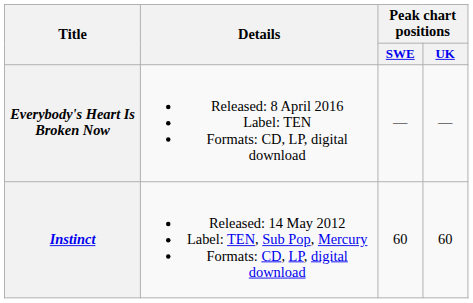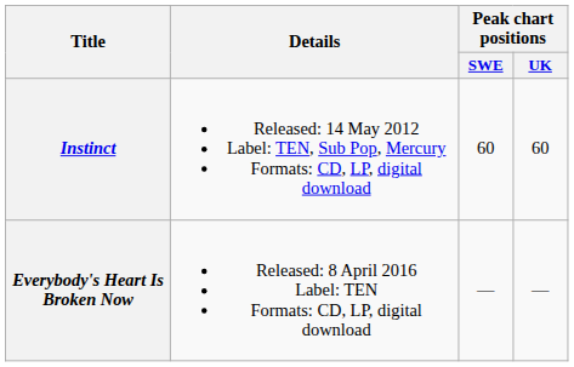 <table class="wikitable plainrowheaders" style="text-align:center;">
 <tr>
 <th scope="col" rowspan="2" style="width:9em;">Title</th>
 <th scope="col" rowspan="2" style="width:16em;">Details</th>
 <th scope="col" colspan="2">Peak chart positions</th>
 </tr>
 <tr>
 <th scope="col" style="width:3em;font-size:90%;"><a href='#'>SWE</a><br></th>
 <th scope="col" style="width:3em;font-size:90%;"><a href='#'>UK</a><br></th>
 </tr>
 <tr>
+<th scope="row"><em><a href='#'>Instinct</a></em></th>
+<td><br><ul><li>Released: 14 May 2012</li><li>Label: <a href='#'>TEN</a>, <a href='#'>Sub Pop</a>, <a href='#'>Mercury</a></li><li>Formats: <a href='#'>CD</a>, <a href='#'>LP</a>, <a href='#'>digital download</a></li></ul></td>
+<td>60</td>
+<td>60</td>
+</tr>
+<tr>
 <th scope="row"><em>Everybody's Heart Is Broken Now</em></th>
 <td><br><ul><li>Released: 8 April 2016</li><li>Label: TEN</li><li>Formats: CD, LP, digital download</li></ul></td>
 <td>—</td>
 <td>—</td>
 </tr>
-<tr>
-<th scope="row"><em><a href='#'>Instinct</a></em></th>
-<td><br><ul><li>Released: 14 May 2012</li><li>Label: <a href='#'>TEN</a>, <a href='#'>Sub Pop</a>, <a href='#'>Mercury</a></li><li>Formats: <a href='#'>CD</a>, <a href='#'>LP</a>, <a href='#'>digital download</a></li></ul></td>
-<td>60</td>
-<td>60</td>
-</tr>
 </table>
